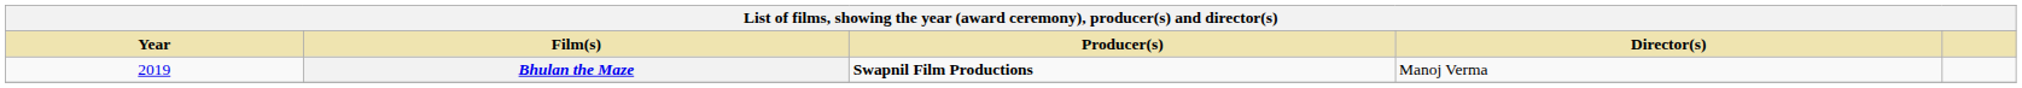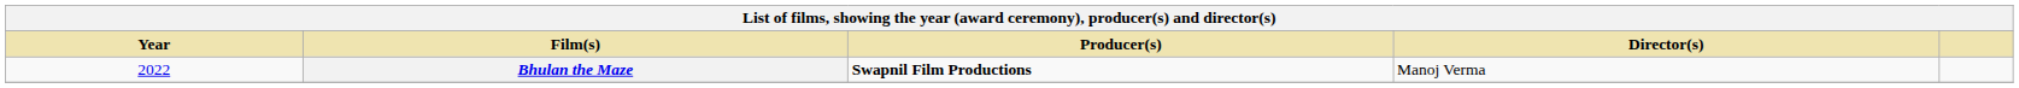 <table class="wikitable plainrowheaders" style="width:100%">
 <tr>
 <th colspan="5">List of films, showing the year (award ceremony), producer(s) and director(s)</th>
 </tr>
 <tr>
 <th scope="col" style="background-color:#EFE4B0;width:12%;">Year</th>
 <th scope="col" style="background-color:#EFE4B0;width:22%;">Film(s)</th>
 <th scope="col" style="background-color:#EFE4B0;width:22%;">Producer(s)</th>
 <th scope="col" style="background-color:#EFE4B0;width:22%;">Director(s)</th>
 <th scope="col" style="background-color:#EFE4B0;width:3%;" class="unsortable"></th>
 </tr>
 <tr>
-<td style="text-align:center;"><a href='#'>2019<br></a></td>
+<td style="text-align:center;"><a href='#'>2022<br></a></td>
 <th scope="row"><em><a href='#'>Bhulan the Maze</a></em></th>
 <td><strong>Swapnil Film Productions</strong></td>
 <td>Manoj Verma</td>
 <td align="center"></td>
 </tr>
 <tr>
 </tr>
 </table>
